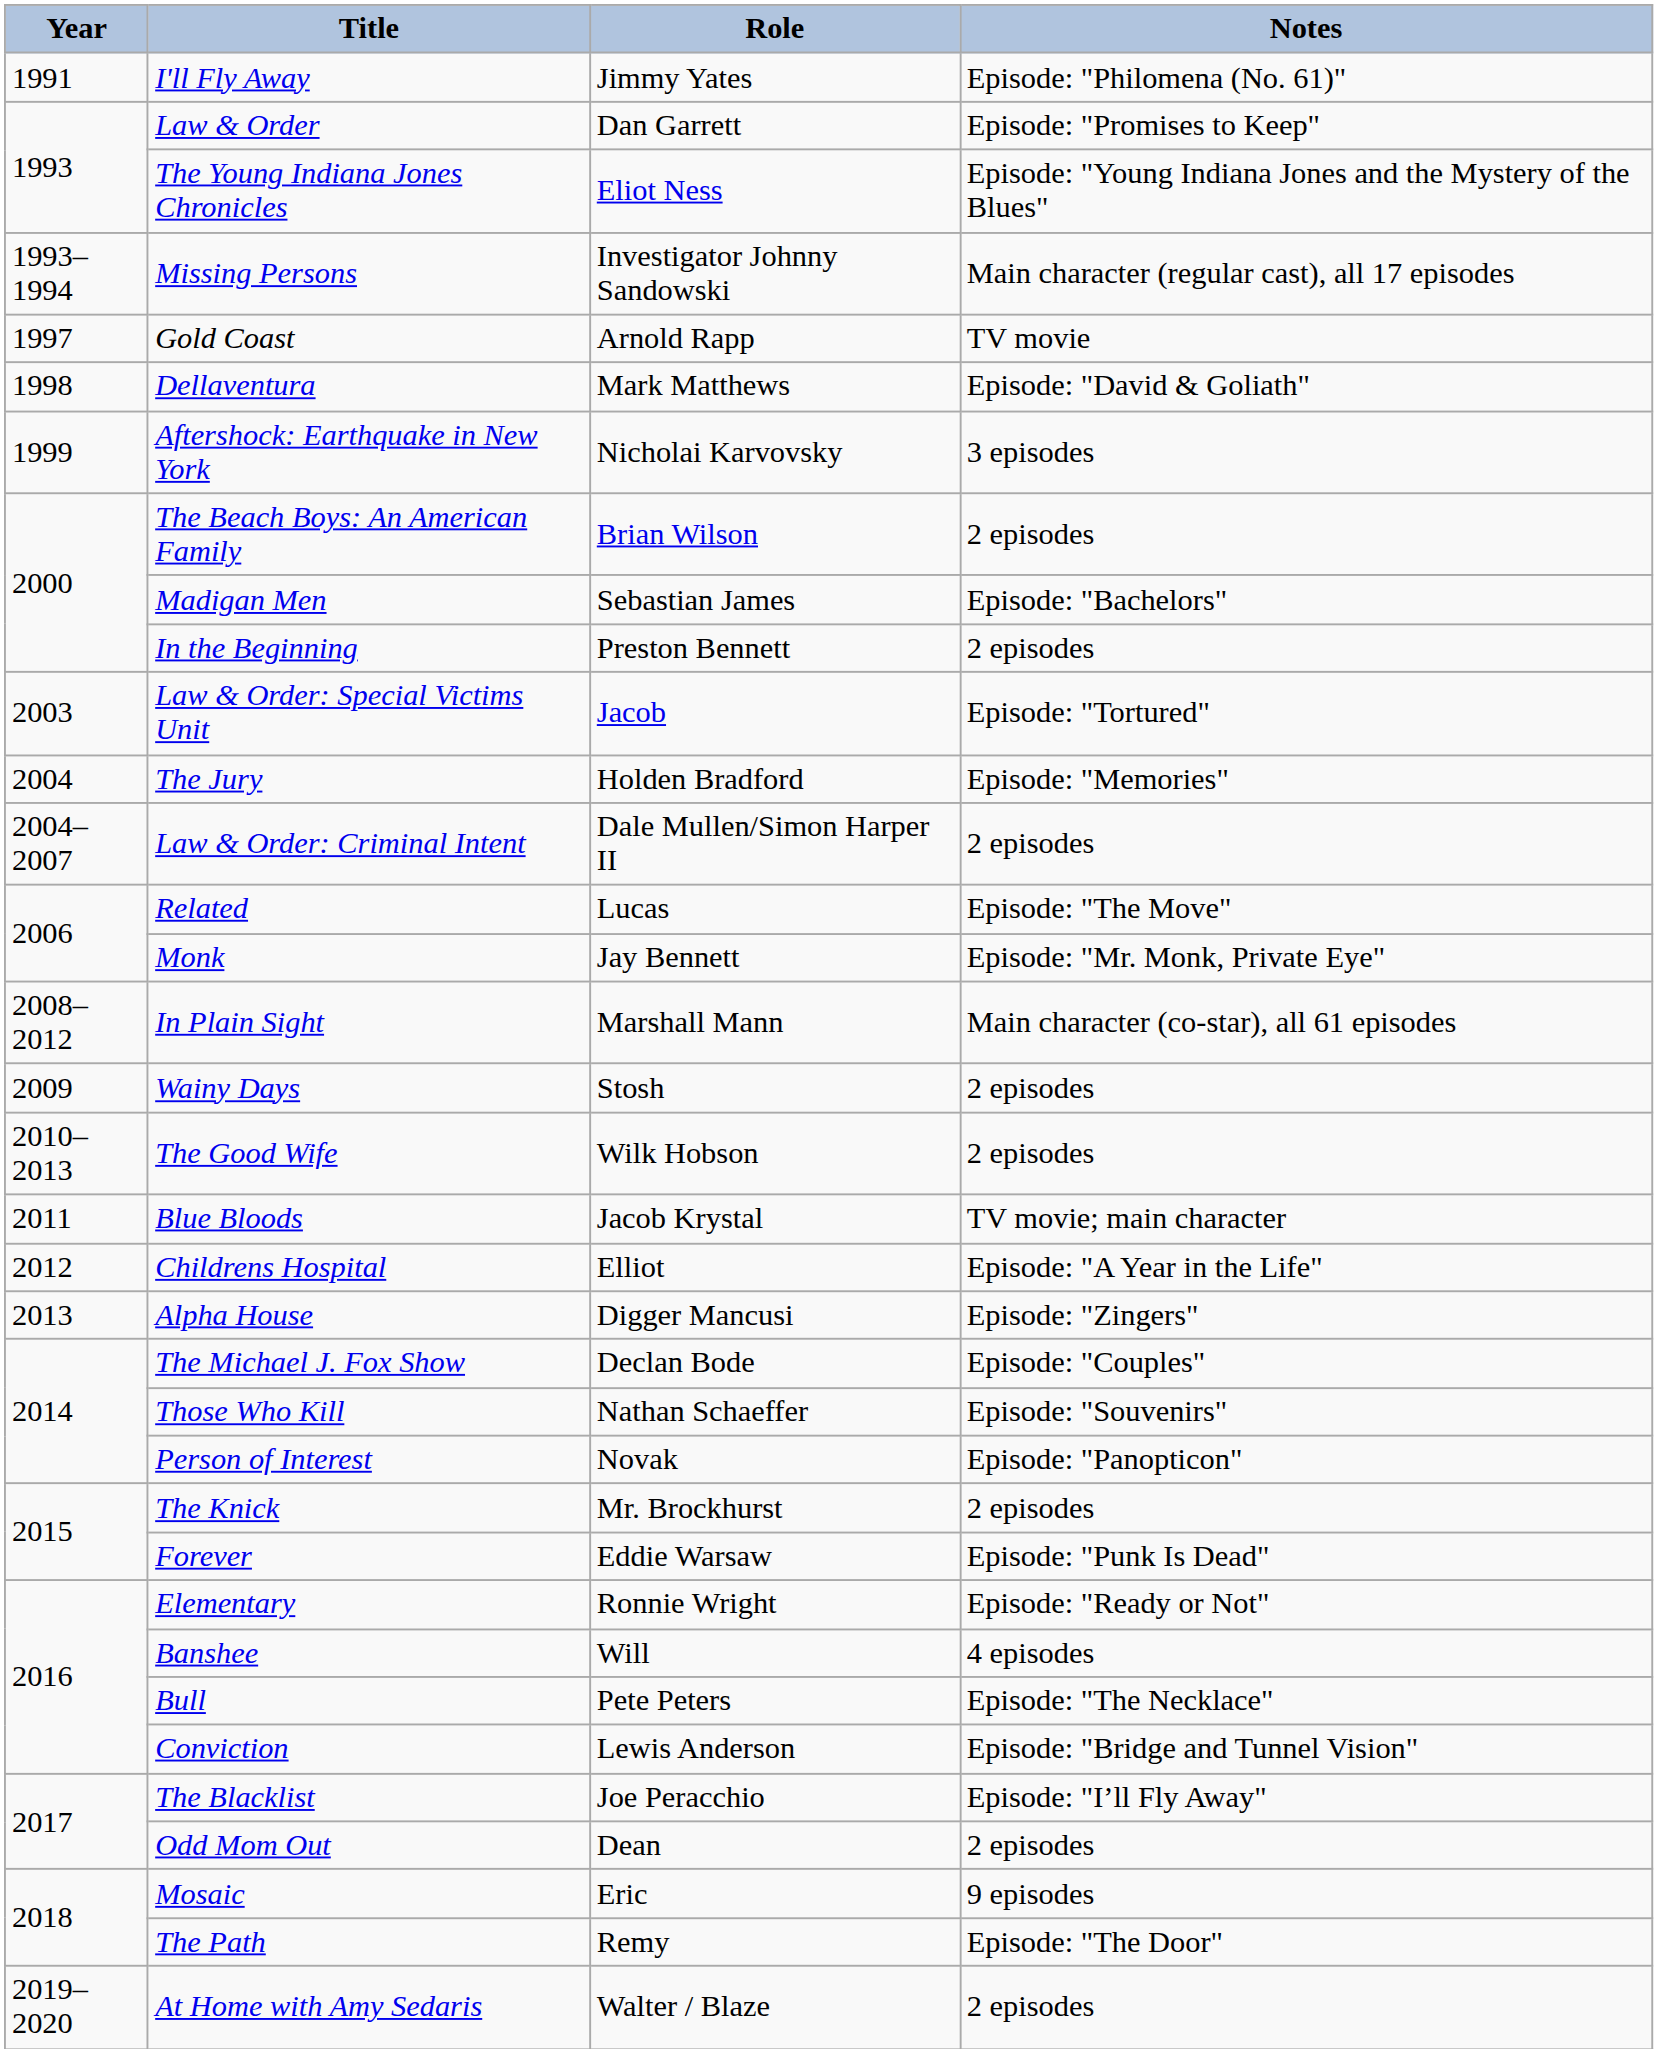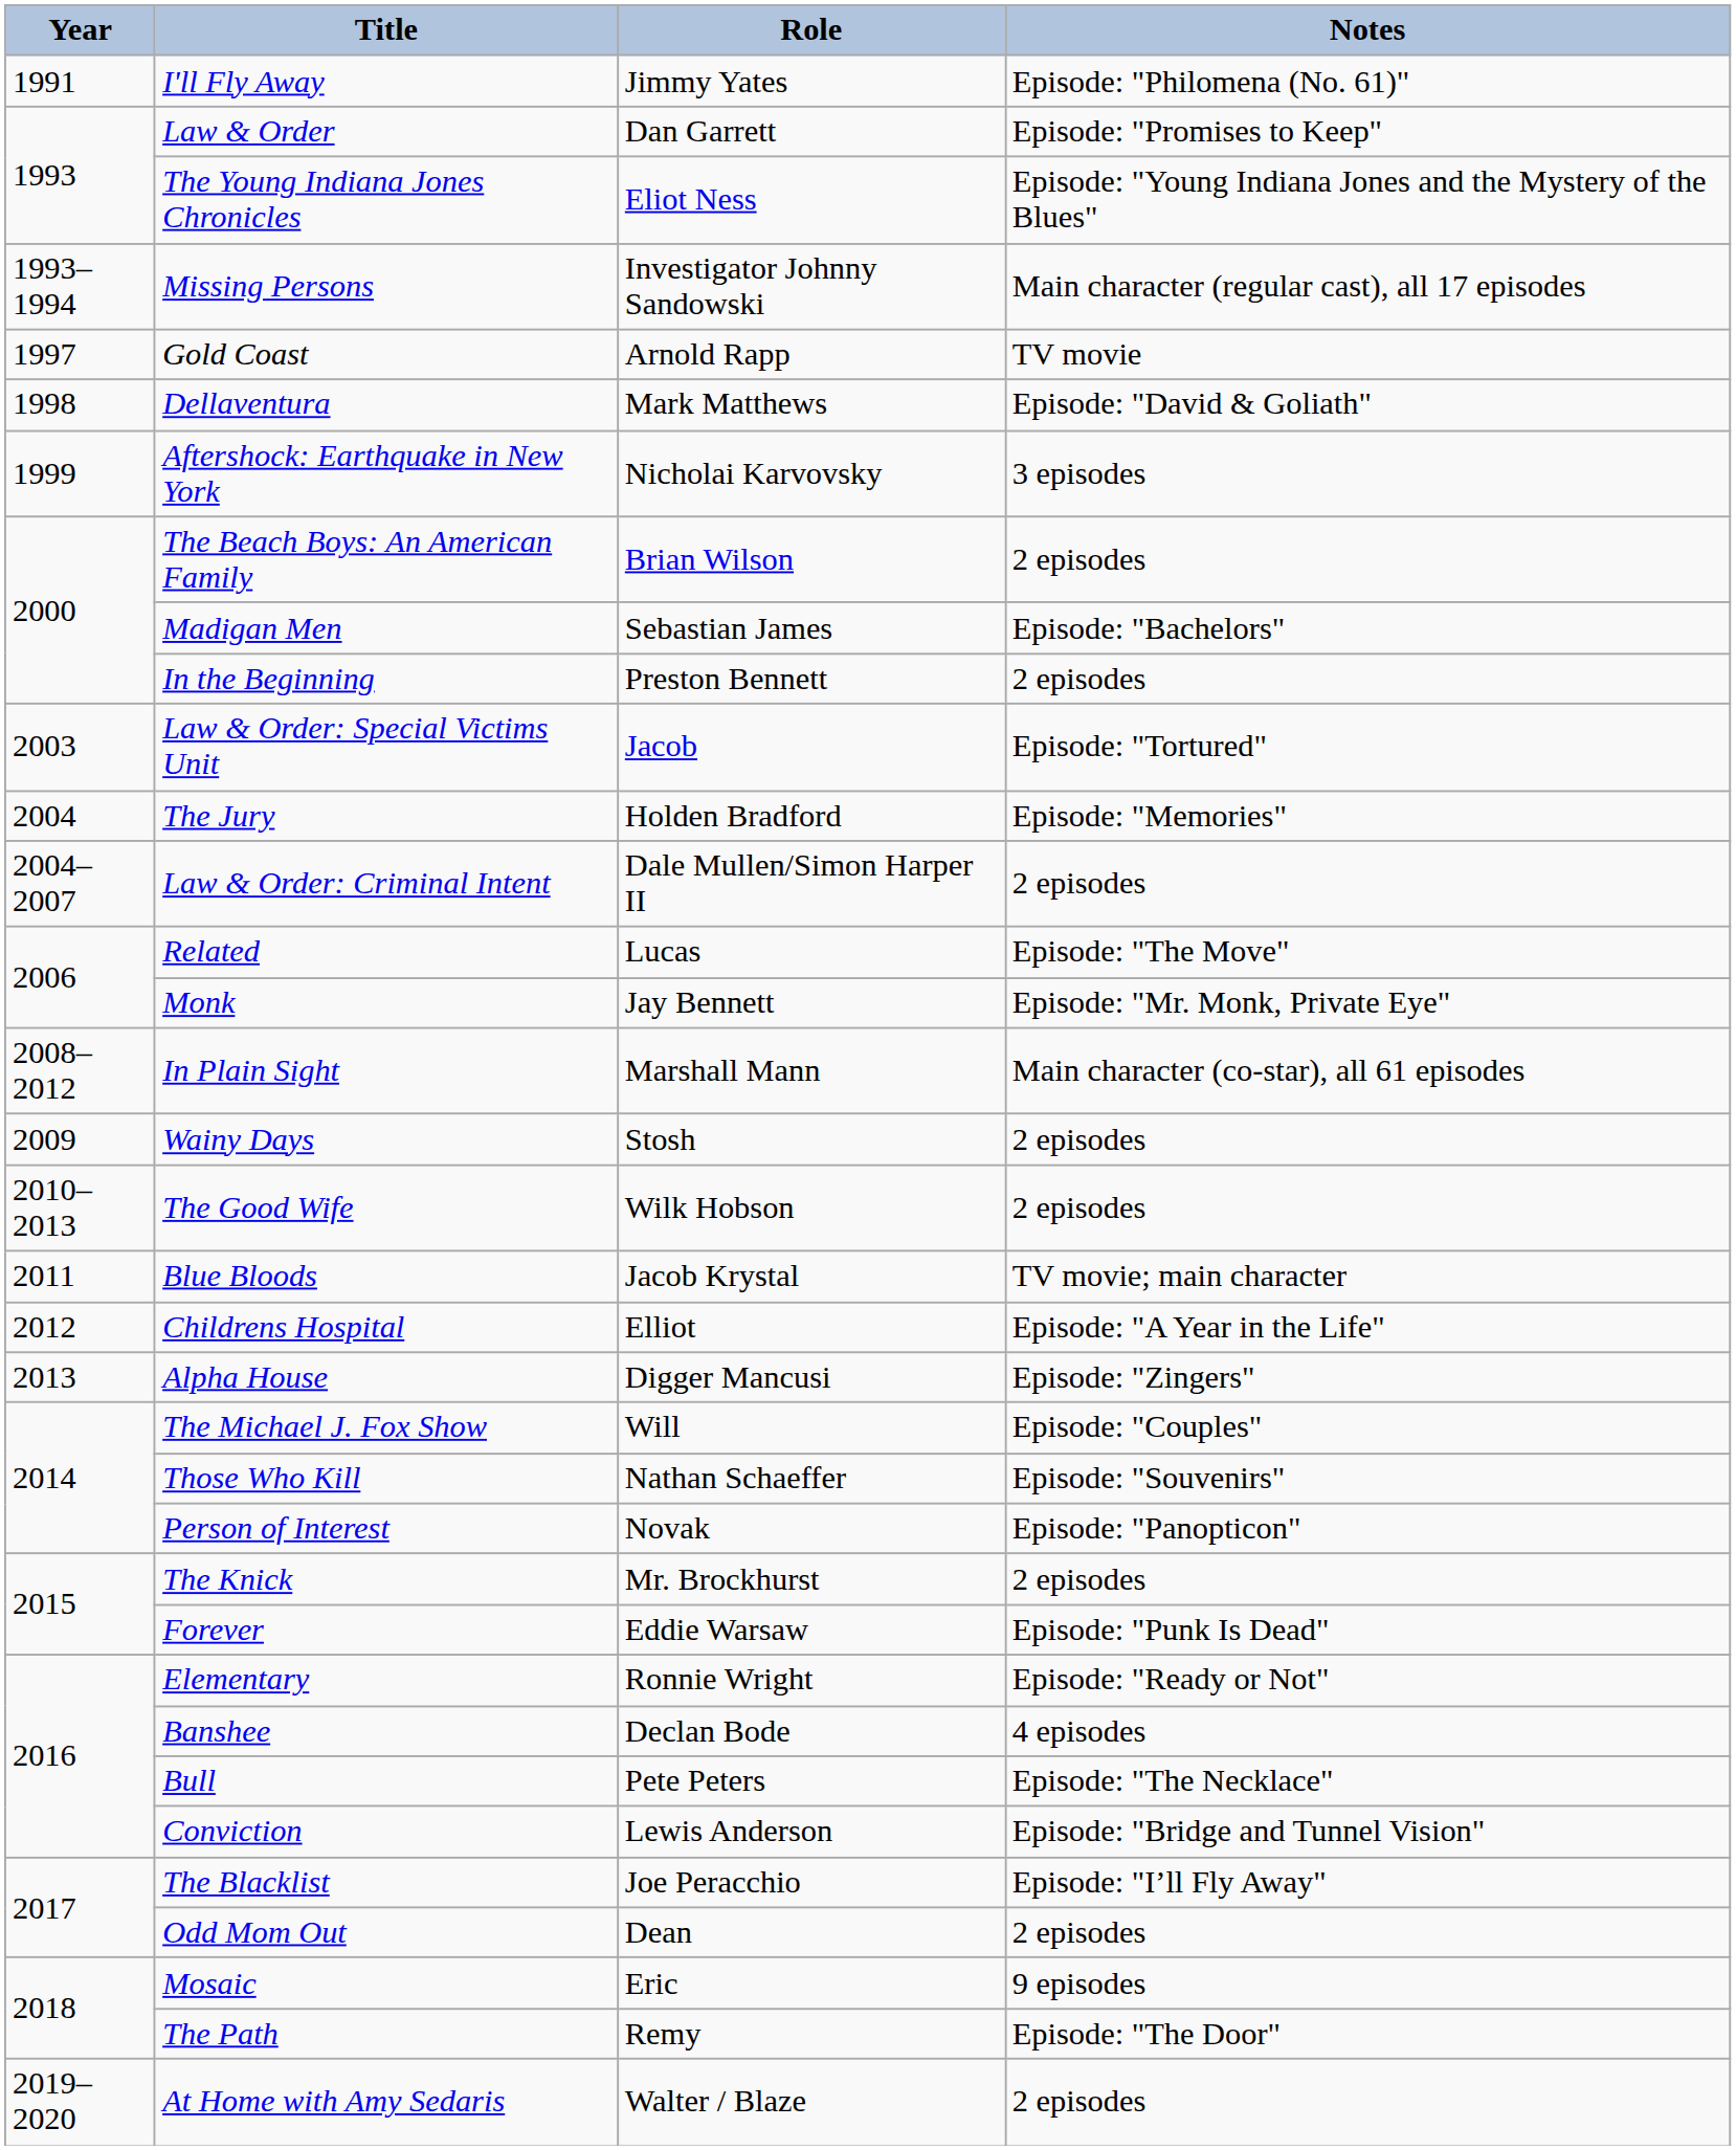 <table class="wikitable">
 <tr>
 <th style="background:#B0C4DE;">Year</th>
 <th style="background:#B0C4DE;">Title</th>
 <th style="background:#B0C4DE;">Role</th>
 <th style="background:#B0C4DE;">Notes</th>
 </tr>
 <tr>
 <td>1991</td>
 <td><em><a href='#'>I'll Fly Away</a></em></td>
 <td>Jimmy Yates</td>
 <td>Episode: "Philomena (No. 61)"</td>
 </tr>
 <tr>
 <td rowspan="2">1993</td>
 <td><em><a href='#'>Law & Order</a></em></td>
 <td>Dan Garrett</td>
 <td>Episode: "Promises to Keep"</td>
 </tr>
 <tr>
 <td><em><a href='#'>The Young Indiana Jones Chronicles</a></em></td>
 <td><a href='#'>Eliot Ness</a></td>
 <td>Episode: "Young Indiana Jones and the Mystery of the Blues"</td>
 </tr>
 <tr>
 <td>1993–1994</td>
 <td><em><a href='#'>Missing Persons</a></em></td>
 <td>Investigator Johnny Sandowski</td>
 <td>Main character (regular cast), all 17 episodes</td>
 </tr>
 <tr>
 <td>1997</td>
 <td><em>Gold Coast</em></td>
 <td>Arnold Rapp</td>
 <td>TV movie</td>
 </tr>
 <tr>
 <td>1998</td>
 <td><em><a href='#'>Dellaventura</a></em></td>
 <td>Mark Matthews</td>
 <td>Episode: "David & Goliath"</td>
 </tr>
 <tr>
 <td>1999</td>
 <td><em><a href='#'>Aftershock: Earthquake in New York</a></em></td>
 <td>Nicholai Karvovsky</td>
 <td>3 episodes</td>
 </tr>
 <tr>
 <td rowspan="3">2000</td>
 <td><em><a href='#'>The Beach Boys: An American Family</a></em></td>
 <td><a href='#'>Brian Wilson</a></td>
 <td>2 episodes</td>
 </tr>
 <tr>
 <td><em><a href='#'>Madigan Men</a></em></td>
 <td>Sebastian James</td>
 <td>Episode: "Bachelors"</td>
 </tr>
 <tr>
 <td><em><a href='#'>In the Beginning</a></em></td>
 <td>Preston Bennett</td>
 <td>2 episodes</td>
 </tr>
 <tr>
 <td>2003</td>
 <td><em><a href='#'>Law & Order: Special Victims Unit</a></em></td>
 <td><a href='#'>Jacob</a></td>
 <td>Episode: "Tortured"</td>
 </tr>
 <tr>
 <td>2004</td>
 <td><em><a href='#'>The Jury</a></em></td>
 <td>Holden Bradford</td>
 <td>Episode: "Memories"</td>
 </tr>
 <tr>
 <td>2004–2007</td>
 <td><em><a href='#'>Law & Order: Criminal Intent</a></em></td>
 <td>Dale Mullen/Simon Harper II</td>
 <td>2 episodes</td>
 </tr>
 <tr>
 <td rowspan="2">2006</td>
 <td><em><a href='#'>Related</a></em></td>
 <td>Lucas</td>
 <td>Episode: "The Move"</td>
 </tr>
 <tr>
 <td><em><a href='#'>Monk</a></em></td>
 <td>Jay Bennett</td>
 <td>Episode: "Mr. Monk, Private Eye"</td>
 </tr>
 <tr>
 <td>2008–2012</td>
 <td><em><a href='#'>In Plain Sight</a></em></td>
 <td>Marshall Mann</td>
 <td>Main character (co-star), all 61 episodes</td>
 </tr>
 <tr>
 <td>2009</td>
 <td><em><a href='#'>Wainy Days</a></em></td>
 <td>Stosh</td>
 <td>2 episodes</td>
 </tr>
 <tr>
 <td>2010–2013</td>
 <td><em><a href='#'>The Good Wife</a></em></td>
 <td>Wilk Hobson</td>
 <td>2 episodes</td>
 </tr>
 <tr>
 <td>2011</td>
 <td><em><a href='#'>Blue Bloods</a></em></td>
 <td>Jacob Krystal</td>
 <td>TV movie; main character</td>
 </tr>
 <tr>
 <td>2012</td>
 <td><em><a href='#'>Childrens Hospital</a></em></td>
 <td>Elliot</td>
 <td>Episode: "A Year in the Life"</td>
 </tr>
 <tr>
 <td>2013</td>
 <td><em><a href='#'>Alpha House</a></em></td>
 <td>Digger Mancusi</td>
 <td>Episode: "Zingers"</td>
 </tr>
 <tr>
 <td rowspan="3">2014</td>
 <td><em><a href='#'>The Michael J. Fox Show</a></em></td>
-<td>Declan Bode</td>
+<td>Will</td>
 <td>Episode: "Couples"</td>
 </tr>
 <tr>
 <td><em><a href='#'>Those Who Kill</a></em></td>
 <td>Nathan Schaeffer</td>
 <td>Episode: "Souvenirs"</td>
 </tr>
 <tr>
 <td><em><a href='#'>Person of Interest</a></em></td>
 <td>Novak</td>
 <td>Episode: "Panopticon"</td>
 </tr>
 <tr>
 <td rowspan="2">2015</td>
 <td><em><a href='#'>The Knick</a></em></td>
 <td>Mr. Brockhurst</td>
 <td>2 episodes</td>
 </tr>
 <tr>
 <td><a href='#'><em>Forever</em></a></td>
 <td>Eddie Warsaw</td>
 <td>Episode: "Punk Is Dead"</td>
 </tr>
 <tr>
 <td rowspan="4">2016</td>
 <td><em><a href='#'>Elementary</a></em></td>
 <td>Ronnie Wright</td>
 <td>Episode: "Ready or Not"</td>
 </tr>
 <tr>
 <td><em><a href='#'>Banshee</a></em></td>
-<td>Will</td>
+<td>Declan Bode</td>
 <td>4 episodes</td>
 </tr>
 <tr>
 <td><em><a href='#'>Bull</a></em></td>
 <td>Pete Peters</td>
 <td>Episode: "The Necklace"</td>
 </tr>
 <tr>
 <td><em><a href='#'>Conviction</a></em></td>
 <td>Lewis Anderson</td>
 <td>Episode: "Bridge and Tunnel Vision"</td>
 </tr>
 <tr>
 <td rowspan="2">2017</td>
 <td><em><a href='#'>The Blacklist</a></em></td>
 <td>Joe Peracchio</td>
 <td>Episode: "I’ll Fly Away"</td>
 </tr>
 <tr>
 <td><em><a href='#'>Odd Mom Out</a></em></td>
 <td>Dean</td>
 <td>2 episodes</td>
 </tr>
 <tr>
 <td rowspan="2">2018</td>
 <td><em><a href='#'>Mosaic</a></em></td>
 <td>Eric</td>
 <td>9 episodes</td>
 </tr>
 <tr>
 <td><em><a href='#'>The Path</a></em></td>
 <td>Remy</td>
 <td>Episode: "The Door"</td>
 </tr>
 <tr>
 <td>2019–2020</td>
 <td><em><a href='#'>At Home with Amy Sedaris</a></em></td>
 <td>Walter / Blaze</td>
 <td>2 episodes</td>
 </tr>
 </table>
